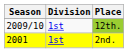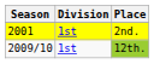 <table class="wikitable">
 <tr style="background:#f0f6fa;">
 <th><strong>Season</strong></th>
 <th><strong>Division</strong></th>
 <th><strong>Place</strong></th>
 </tr>
 <tr>
 </tr>
 <tr>
+<td style="background:#FFFF00;">2001</td>
+<td style="background:#FFFF00;"><a href='#'>1st</a></td>
+<td style="background:#FFFF00;">2nd.</td>
+</tr>
+<tr>
 <td>2009/10</td>
 <td><a href='#'>1st</a></td>
 <td style="background:#9ACD32;">12th.</td>
 </tr>
-<tr>
-<td style="background:#FFFF00;">2001</td>
-<td style="background:#FFFF00;"><a href='#'>1st</a></td>
-<td style="background:#FFFF00;">2nd.</td>
-</tr>
 </table>
